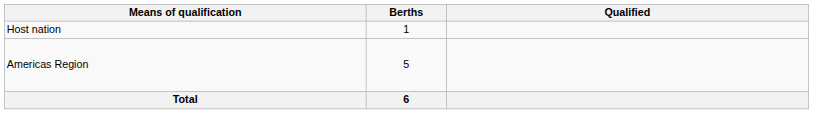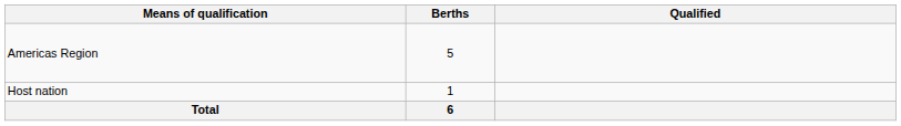 <table class="wikitable" style="width:95%;">
 <tr>
 <th width=45%>Means of qualification</th>
 <th width=10%>Berths</th>
 <th width=45%>Qualified</th>
 </tr>
 <tr>
+<td>Americas Region</td>
+<td align="center">5</td>
+<td><br><br><br><br></td>
+</tr>
+<tr>
 <td>Host nation</td>
 <td align=center>1</td>
 <td></td>
-</tr>
-<tr>
-<td>Americas Region</td>
-<td align="center">5</td>
-<td><br><br><br><br></td>
 </tr>
 <tr>
 <th>Total</th>
 <th>6</th>
 <th></th>
 </tr>
 </table>
